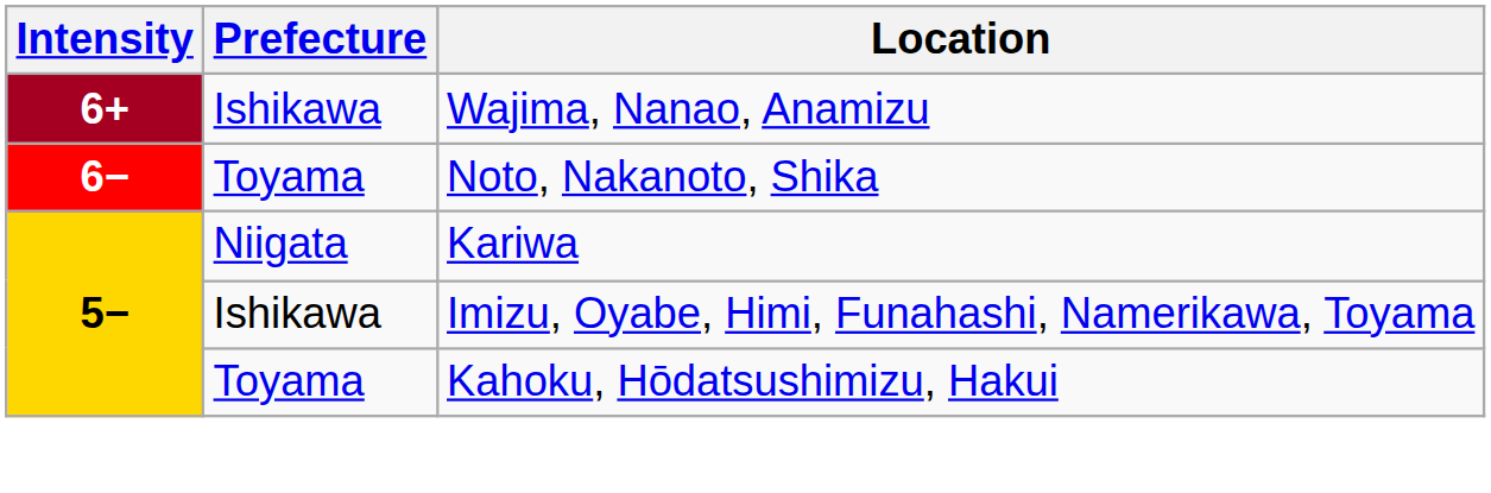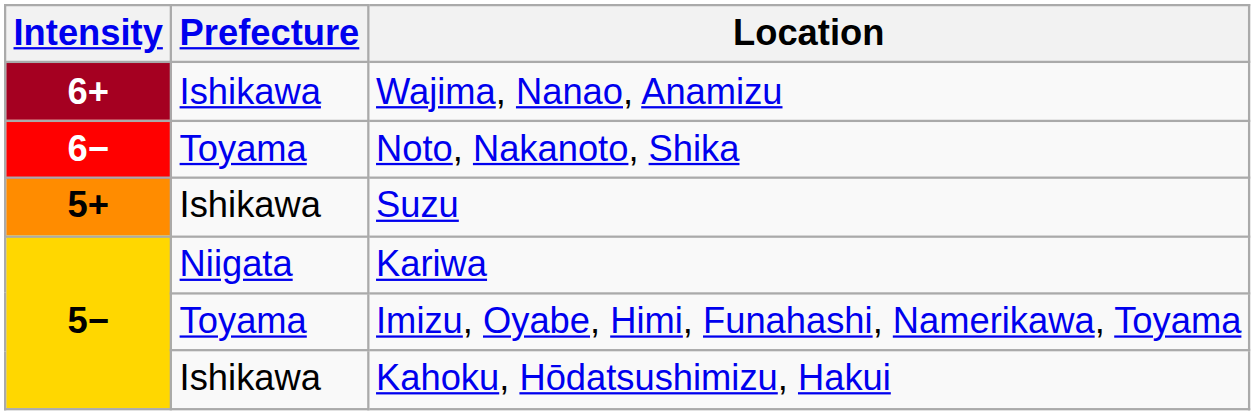 <table class="wikitable">
 <tr>
 <th><a href='#'>Intensity</a></th>
 <th><a href='#'>Prefecture</a></th>
 <th>Location</th>
 </tr>
 <tr>
 <th style="background:#a50021; color:#fff">6+</th>
 <td><a href='#'>Ishikawa</a></td>
 <td><a href='#'>Wajima</a>, <a href='#'>Nanao</a>, <a href='#'>Anamizu</a></td>
 </tr>
 <tr>
 <th style="background:#FF0000; color:#fff">6−</th>
 <td><a href='#'>Toyama</a></td>
 <td><a href='#'>Noto</a>, <a href='#'>Nakanoto</a>, <a href='#'>Shika</a></td>
 </tr>
 <tr>
+<th style="background:#FF8C00; color:#000000"><strong>5+</strong></th>
+<td>Ishikawa</td>
+<td><a href='#'>Suzu</a></td>
+</tr>
+<tr>
 <th rowspan="3" style="background:#FFD700; color:#000000"><strong>5−</strong></th>
 <td><a href='#'>Niigata</a></td>
 <td><a href='#'>Kariwa</a></td>
 </tr>
 <tr>
-<td>Ishikawa</td>
+<td><a href='#'>Toyama</a></td>
 <td><a href='#'>Imizu</a>, <a href='#'>Oyabe</a>, <a href='#'>Himi</a>, <a href='#'>Funahashi</a>, <a href='#'>Namerikawa</a>, <a href='#'>Toyama</a></td>
 </tr>
 <tr>
-<td><a href='#'>Toyama</a></td>
+<td>Ishikawa</td>
 <td><a href='#'>Kahoku</a>, <a href='#'>Hōdatsushimizu</a>, <a href='#'>Hakui</a></td>
 </tr>
 </table>
